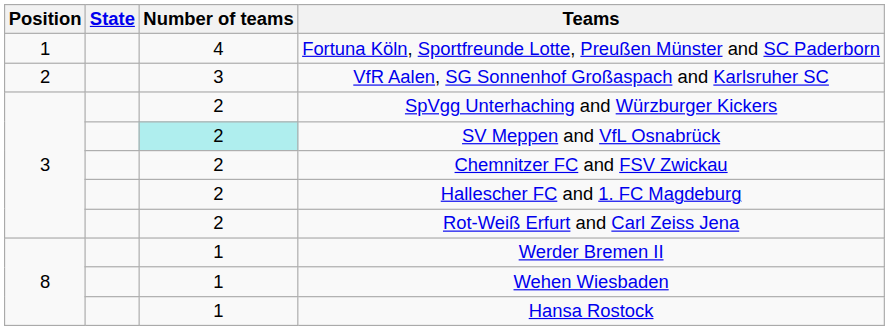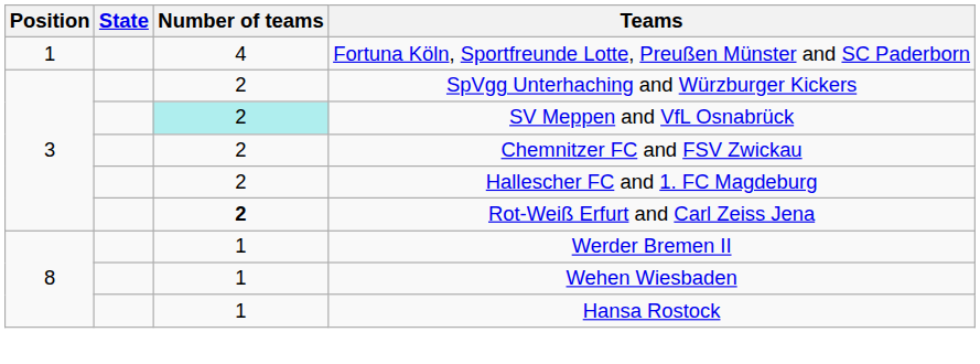 <table class="wikitable">
 <tr>
 <th>Position</th>
 <th><a href='#'>State</a></th>
 <th>Number of teams</th>
 <th>Teams</th>
 </tr>
 <tr>
 <td align=center>1</td>
 <td></td>
 <td align=center>4</td>
 <td align=center><a href='#'>Fortuna Köln</a>, <a href='#'>Sportfreunde Lotte</a>, <a href='#'>Preußen Münster</a> and <a href='#'>SC Paderborn</a></td>
-</tr>
-<tr>
-<td align=center>2</td>
-<td></td>
-<td align=center>3</td>
-<td align=center><a href='#'>VfR Aalen</a>, <a href='#'>SG Sonnenhof Großaspach</a> and <a href='#'>Karlsruher SC</a></td>
 </tr>
 <tr>
 <td align=center rowspan=5>3</td>
 <td></td>
 <td align=center>2</td>
 <td align=center><a href='#'>SpVgg Unterhaching</a> and <a href='#'>Würzburger Kickers</a></td>
 </tr>
 <tr>
 <td></td>
 <td align=center style="background: paleturquoise;">2</td>
 <td align=center><a href='#'>SV Meppen</a> and <a href='#'>VfL Osnabrück</a></td>
 </tr>
 <tr>
 <td></td>
 <td align=center>2</td>
 <td align=center><a href='#'>Chemnitzer FC</a> and <a href='#'>FSV Zwickau</a></td>
 </tr>
 <tr>
 <td></td>
 <td align=center>2</td>
 <td align=center><a href='#'>Hallescher FC</a> and <a href='#'>1. FC Magdeburg</a></td>
 </tr>
 <tr>
 <td></td>
-<td align=center>2</td>
+<td align=center><strong>2</strong></td>
 <td align=center><a href='#'>Rot-Weiß Erfurt</a> and <a href='#'>Carl Zeiss Jena</a></td>
 </tr>
 <tr>
 <td align=center rowspan=3>8</td>
 <td></td>
 <td align=center>1</td>
 <td align=center><a href='#'>Werder Bremen II</a></td>
 </tr>
 <tr>
 <td></td>
 <td align=center>1</td>
 <td align=center><a href='#'>Wehen Wiesbaden</a></td>
 </tr>
 <tr>
 <td></td>
 <td align=center>1</td>
 <td align=center><a href='#'>Hansa Rostock</a></td>
 </tr>
 </table>
